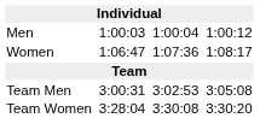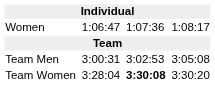 <table>
 <tr>
 <td colspan=7 bgcolor=#eeeeee style=text-align:center;><strong>Individual</strong></td>
-</tr>
-<tr>
-<td>Men</td>
-<td></td>
-<td>1:00:03</td>
-<td></td>
-<td>1:00:04</td>
-<td></td>
-<td>1:00:12</td>
 </tr>
 <tr>
 <td>Women</td>
 <td></td>
 <td>1:06:47</td>
 <td></td>
 <td>1:07:36</td>
 <td></td>
 <td>1:08:17</td>
 </tr>
 <tr>
 <td colspan=7 bgcolor=#eeeeee style=text-align:center;><strong>Team</strong></td>
 </tr>
 <tr>
 <td>Team Men</td>
 <td></td>
 <td>3:00:31</td>
 <td></td>
 <td>3:02:53</td>
 <td></td>
 <td>3:05:08</td>
 </tr>
 <tr>
 <td>Team Women</td>
 <td></td>
 <td>3:28:04</td>
 <td></td>
-<td>3:30:08</td>
+<td><strong>3:30:08</strong></td>
 <td></td>
 <td>3:30:20</td>
 </tr>
 </table>
